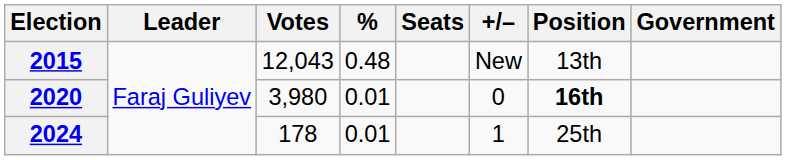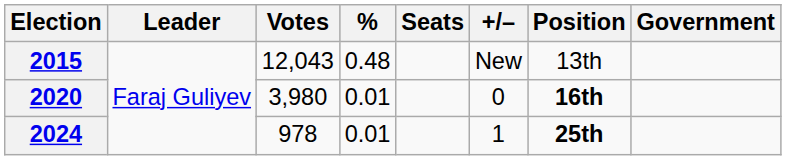 <table class=wikitable style=text-align:center>
 <tr>
 <th>Election</th>
 <th>Leader</th>
 <th>Votes</th>
 <th>%</th>
 <th>Seats</th>
 <th>+/–</th>
 <th>Position</th>
 <th>Government</th>
 </tr>
 <tr>
 <th><a href='#'>2015</a></th>
 <td rowspan=3><a href='#'>Faraj Guliyev</a></td>
 <td>12,043</td>
 <td>0.48</td>
 <td></td>
 <td>New</td>
 <td> 13th</td>
 <td></td>
 </tr>
 <tr>
 <th><a href='#'>2020</a></th>
 <td>3,980</td>
 <td>0.01</td>
 <td></td>
 <td> 0</td>
 <td><strong> 16th</strong></td>
 <td></td>
 </tr>
 <tr>
 <th><a href='#'>2024</a></th>
-<td>178</td>
+<td>978</td>
 <td>0.01</td>
 <td></td>
 <td> 1</td>
-<td> 25th</td>
+<td><strong> 25th</strong></td>
 <td></td>
 </tr>
 </table>
